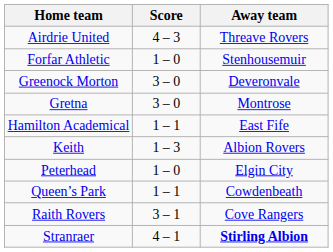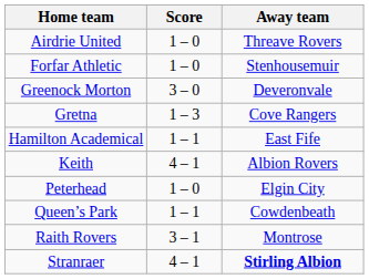 <table class="wikitable" style="text-align: center">
 <tr>
 <th width=140>Home team</th>
 <th width=70>Score</th>
 <th width=140>Away team</th>
 </tr>
 <tr>
 <td><a href='#'>Airdrie United</a></td>
-<td>4 – 3</td>
+<td>1 – 0</td>
 <td><a href='#'>Threave Rovers</a></td>
 </tr>
 <tr>
 <td><a href='#'>Forfar Athletic</a></td>
 <td>1 – 0</td>
 <td><a href='#'>Stenhousemuir</a></td>
 </tr>
 <tr>
 <td><a href='#'>Greenock Morton</a></td>
 <td>3 – 0</td>
 <td><a href='#'>Deveronvale</a></td>
 </tr>
 <tr>
 <td><a href='#'>Gretna</a></td>
-<td>3 – 0</td>
-<td><a href='#'>Montrose</a></td>
+<td>1 – 3</td>
+<td><a href='#'>Cove Rangers</a></td>
 </tr>
 <tr>
 <td><a href='#'>Hamilton Academical</a></td>
 <td>1 – 1</td>
 <td><a href='#'>East Fife</a></td>
 </tr>
 <tr>
 <td><a href='#'>Keith</a></td>
-<td>1 – 3</td>
+<td>4 – 1</td>
 <td><a href='#'>Albion Rovers</a></td>
 </tr>
 <tr>
 <td><a href='#'>Peterhead</a></td>
 <td>1 – 0</td>
 <td><a href='#'>Elgin City</a></td>
 </tr>
 <tr>
 <td><a href='#'>Queen’s Park</a></td>
 <td>1 – 1</td>
 <td><a href='#'>Cowdenbeath</a></td>
 </tr>
 <tr>
 <td><a href='#'>Raith Rovers</a></td>
 <td>3 – 1</td>
-<td><a href='#'>Cove Rangers</a></td>
+<td><a href='#'>Montrose</a></td>
 </tr>
 <tr>
 <td><a href='#'>Stranraer</a></td>
 <td>4 – 1</td>
 <td><strong><a href='#'>Stirling Albion</a></strong></td>
 </tr>
 </table>
